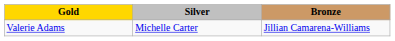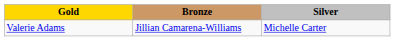 <table class="wikitable" style="text-align:left">
 <tr align="center">
 <td width=200 bgcolor=gold><strong>Gold</strong></td>
+<td width=200 bgcolor=CC9966><strong>Bronze</strong></td>
 <td width=200 bgcolor=silver><strong>Silver</strong></td>
-<td width=200 bgcolor=CC9966><strong>Bronze</strong></td>
 </tr>
 <tr>
 <td><a href='#'>Valerie Adams</a><br><em></em></td>
+<td><a href='#'>Jillian Camarena-Williams</a><br><em></em></td>
 <td><a href='#'>Michelle Carter</a><br><em></em></td>
-<td><a href='#'>Jillian Camarena-Williams</a><br><em></em></td>
 </tr>
 </table>
